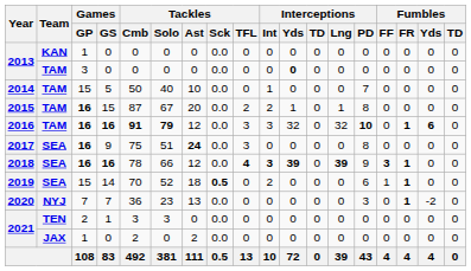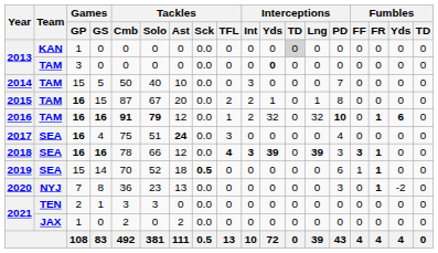 <table class="wikitable" style="text-align:center">
 <tr>
 <th rowspan="2">Year</th>
 <th rowspan="2">Team</th>
 <th colspan="2">Games</th>
 <th colspan="5">Tackles</th>
 <th colspan="5">Interceptions</th>
 <th colspan="4">Fumbles</th>
 </tr>
 <tr>
 <th>GP</th>
 <th>GS</th>
 <th>Cmb</th>
 <th>Solo</th>
 <th>Ast</th>
 <th>Sck</th>
 <th>TFL</th>
 <th>Int</th>
 <th>Yds</th>
 <th>TD</th>
 <th>Lng</th>
 <th>PD</th>
 <th>FF</th>
 <th>FR</th>
 <th>Yds</th>
 <th>TD</th>
 </tr>
 <tr>
 <th rowspan="2"><a href='#'>2013</a></th>
 <th><a href='#'>KAN</a></th>
 <td>1</td>
 <td>0</td>
 <td>0</td>
 <td>0</td>
 <td>0</td>
 <td>0.0</td>
 <td>0</td>
 <td>0</td>
 <td>0</td>
-<td>0</td>
+<td style="background: lightgrey;">0</td>
 <td>0</td>
 <td>0</td>
 <td>0</td>
 <td>0</td>
 <td>0</td>
 <td>0</td>
 </tr>
 <tr>
 <th><a href='#'>TAM</a></th>
 <td>3</td>
 <td>0</td>
 <td>0</td>
 <td>0</td>
 <td>0</td>
 <td>0.0</td>
 <td>0</td>
 <td>0</td>
 <td><strong>0</strong></td>
 <td>0</td>
 <td>0</td>
 <td>0</td>
 <td>0</td>
 <td>0</td>
 <td>0</td>
 <td>0</td>
 </tr>
 <tr>
 <th><a href='#'>2014</a></th>
 <th><a href='#'>TAM</a></th>
 <td>15</td>
 <td>5</td>
 <td>50</td>
 <td>40</td>
 <td>10</td>
 <td>0.0</td>
 <td>0</td>
-<td>1</td>
+<td>3</td>
 <td>0</td>
 <td>0</td>
 <td>0</td>
 <td>7</td>
 <td>0</td>
 <td>0</td>
 <td>0</td>
 <td>0</td>
 </tr>
 <tr>
 <th><a href='#'>2015</a></th>
 <th><a href='#'>TAM</a></th>
 <td><strong>16</strong></td>
 <td>15</td>
 <td>87</td>
 <td>67</td>
 <td>20</td>
 <td>0.0</td>
 <td>2</td>
 <td>2</td>
 <td>1</td>
 <td>0</td>
 <td>1</td>
 <td>8</td>
 <td>0</td>
 <td>0</td>
 <td>0</td>
 <td>0</td>
 </tr>
 <tr>
 <th><a href='#'>2016</a></th>
 <th><a href='#'>TAM</a></th>
 <td><strong>16</strong></td>
 <td><strong>16</strong></td>
 <td><strong>91</strong></td>
 <td><strong>79</strong></td>
 <td>12</td>
 <td>0.0</td>
-<td>3</td>
-<td>3</td>
+<td>1</td>
+<td>2</td>
 <td>32</td>
 <td>0</td>
 <td>32</td>
 <td><strong>10</strong></td>
 <td>0</td>
 <td><strong>1</strong></td>
 <td><strong>6</strong></td>
 <td>0</td>
 </tr>
 <tr>
 <th><a href='#'>2017</a></th>
 <th><a href='#'>SEA</a></th>
 <td><strong>16</strong></td>
-<td>9</td>
+<td>4</td>
 <td>75</td>
 <td>51</td>
 <td><strong>24</strong></td>
 <td>0.0</td>
 <td>3</td>
 <td>0</td>
 <td>0</td>
 <td>0</td>
 <td>0</td>
-<td>8</td>
+<td>4</td>
 <td>0</td>
 <td>0</td>
 <td>0</td>
 <td>0</td>
 </tr>
 <tr>
 <th><a href='#'>2018</a></th>
 <th><a href='#'>SEA</a></th>
 <td><strong>16</strong></td>
 <td><strong>16</strong></td>
 <td>78</td>
 <td>66</td>
 <td>12</td>
 <td>0.0</td>
 <td><strong>4</strong></td>
 <td><strong>3</strong></td>
 <td><strong>39</strong></td>
 <td>0</td>
 <td><strong>39</strong></td>
-<td>9</td>
+<td>3</td>
 <td><strong>3</strong></td>
 <td><strong>1</strong></td>
 <td>0</td>
 <td>0</td>
 </tr>
 <tr>
 <th><a href='#'>2019</a></th>
 <th><a href='#'>SEA</a></th>
 <td>15</td>
 <td>14</td>
 <td>70</td>
 <td>52</td>
 <td>18</td>
 <td><strong>0.5</strong></td>
 <td>0</td>
-<td>2</td>
+<td>0</td>
 <td>0</td>
 <td>0</td>
 <td>0</td>
 <td>6</td>
 <td>1</td>
 <td><strong>1</strong></td>
 <td>0</td>
 <td>0</td>
 </tr>
 <tr>
 <th><a href='#'>2020</a></th>
 <th><a href='#'>NYJ</a></th>
 <td>7</td>
-<td>7</td>
+<td>8</td>
 <td>36</td>
 <td>23</td>
 <td>13</td>
 <td>0.0</td>
 <td>0</td>
 <td>0</td>
 <td>0</td>
 <td>0</td>
 <td>0</td>
 <td>3</td>
 <td>0</td>
 <td><strong>1</strong></td>
 <td>-2</td>
 <td>0</td>
 </tr>
 <tr>
 <th rowspan="2"><a href='#'>2021</a></th>
 <th><a href='#'>TEN</a></th>
 <td>2</td>
 <td>1</td>
 <td>3</td>
 <td>3</td>
 <td>0</td>
 <td>0.0</td>
 <td>0</td>
 <td>0</td>
 <td>0</td>
 <td>0</td>
 <td>0</td>
 <td>0</td>
 <td>0</td>
 <td>0</td>
 <td>0</td>
 <td>0</td>
 </tr>
 <tr>
 <th><a href='#'>JAX</a></th>
 <td>1</td>
 <td>0</td>
 <td>2</td>
 <td>0</td>
 <td>2</td>
 <td>0.0</td>
 <td>0</td>
 <td>0</td>
 <td>0</td>
 <td>0</td>
 <td>0</td>
 <td>0</td>
 <td>0</td>
 <td>0</td>
 <td>0</td>
 <td>0</td>
 </tr>
 <tr>
 <th colspan="2"></th>
 <th>108</th>
 <th>83</th>
 <th>492</th>
 <th>381</th>
 <th>111</th>
 <th>0.5</th>
 <th>13</th>
 <th>10</th>
 <th>72</th>
 <th>0</th>
 <th>39</th>
 <th>43</th>
 <th>4</th>
 <th>4</th>
 <th>4</th>
 <th>0</th>
 </tr>
 </table>
